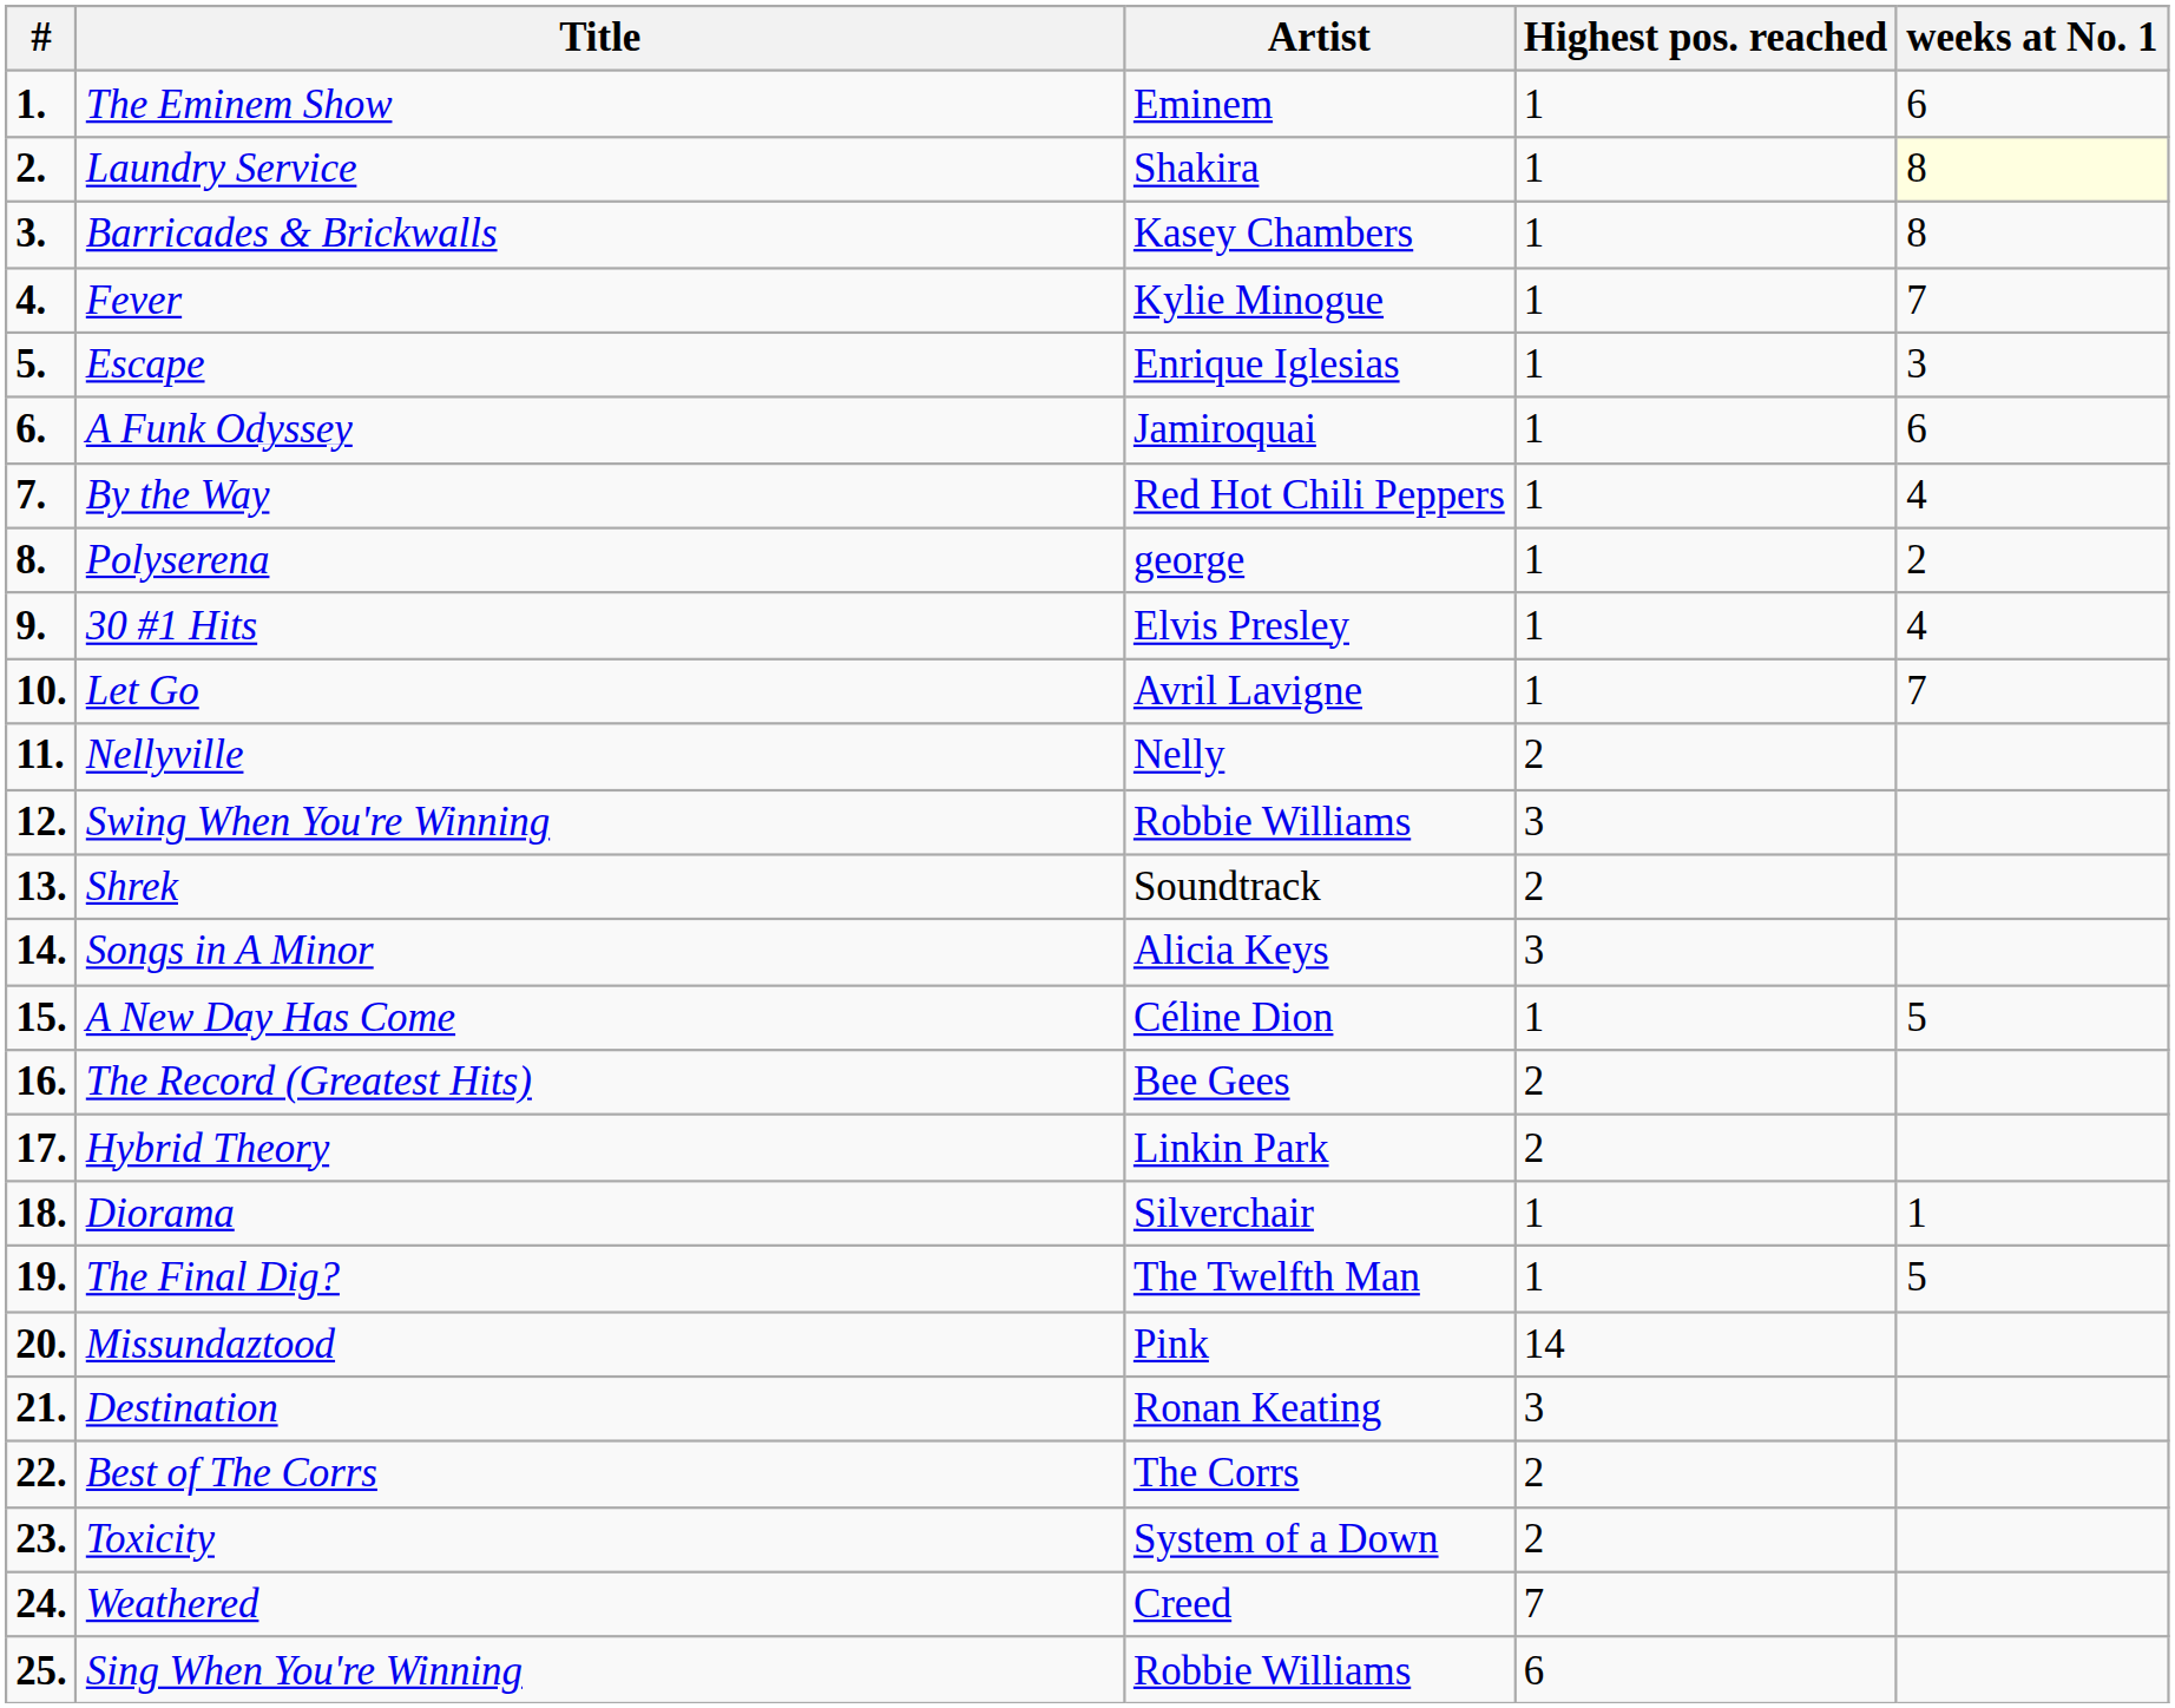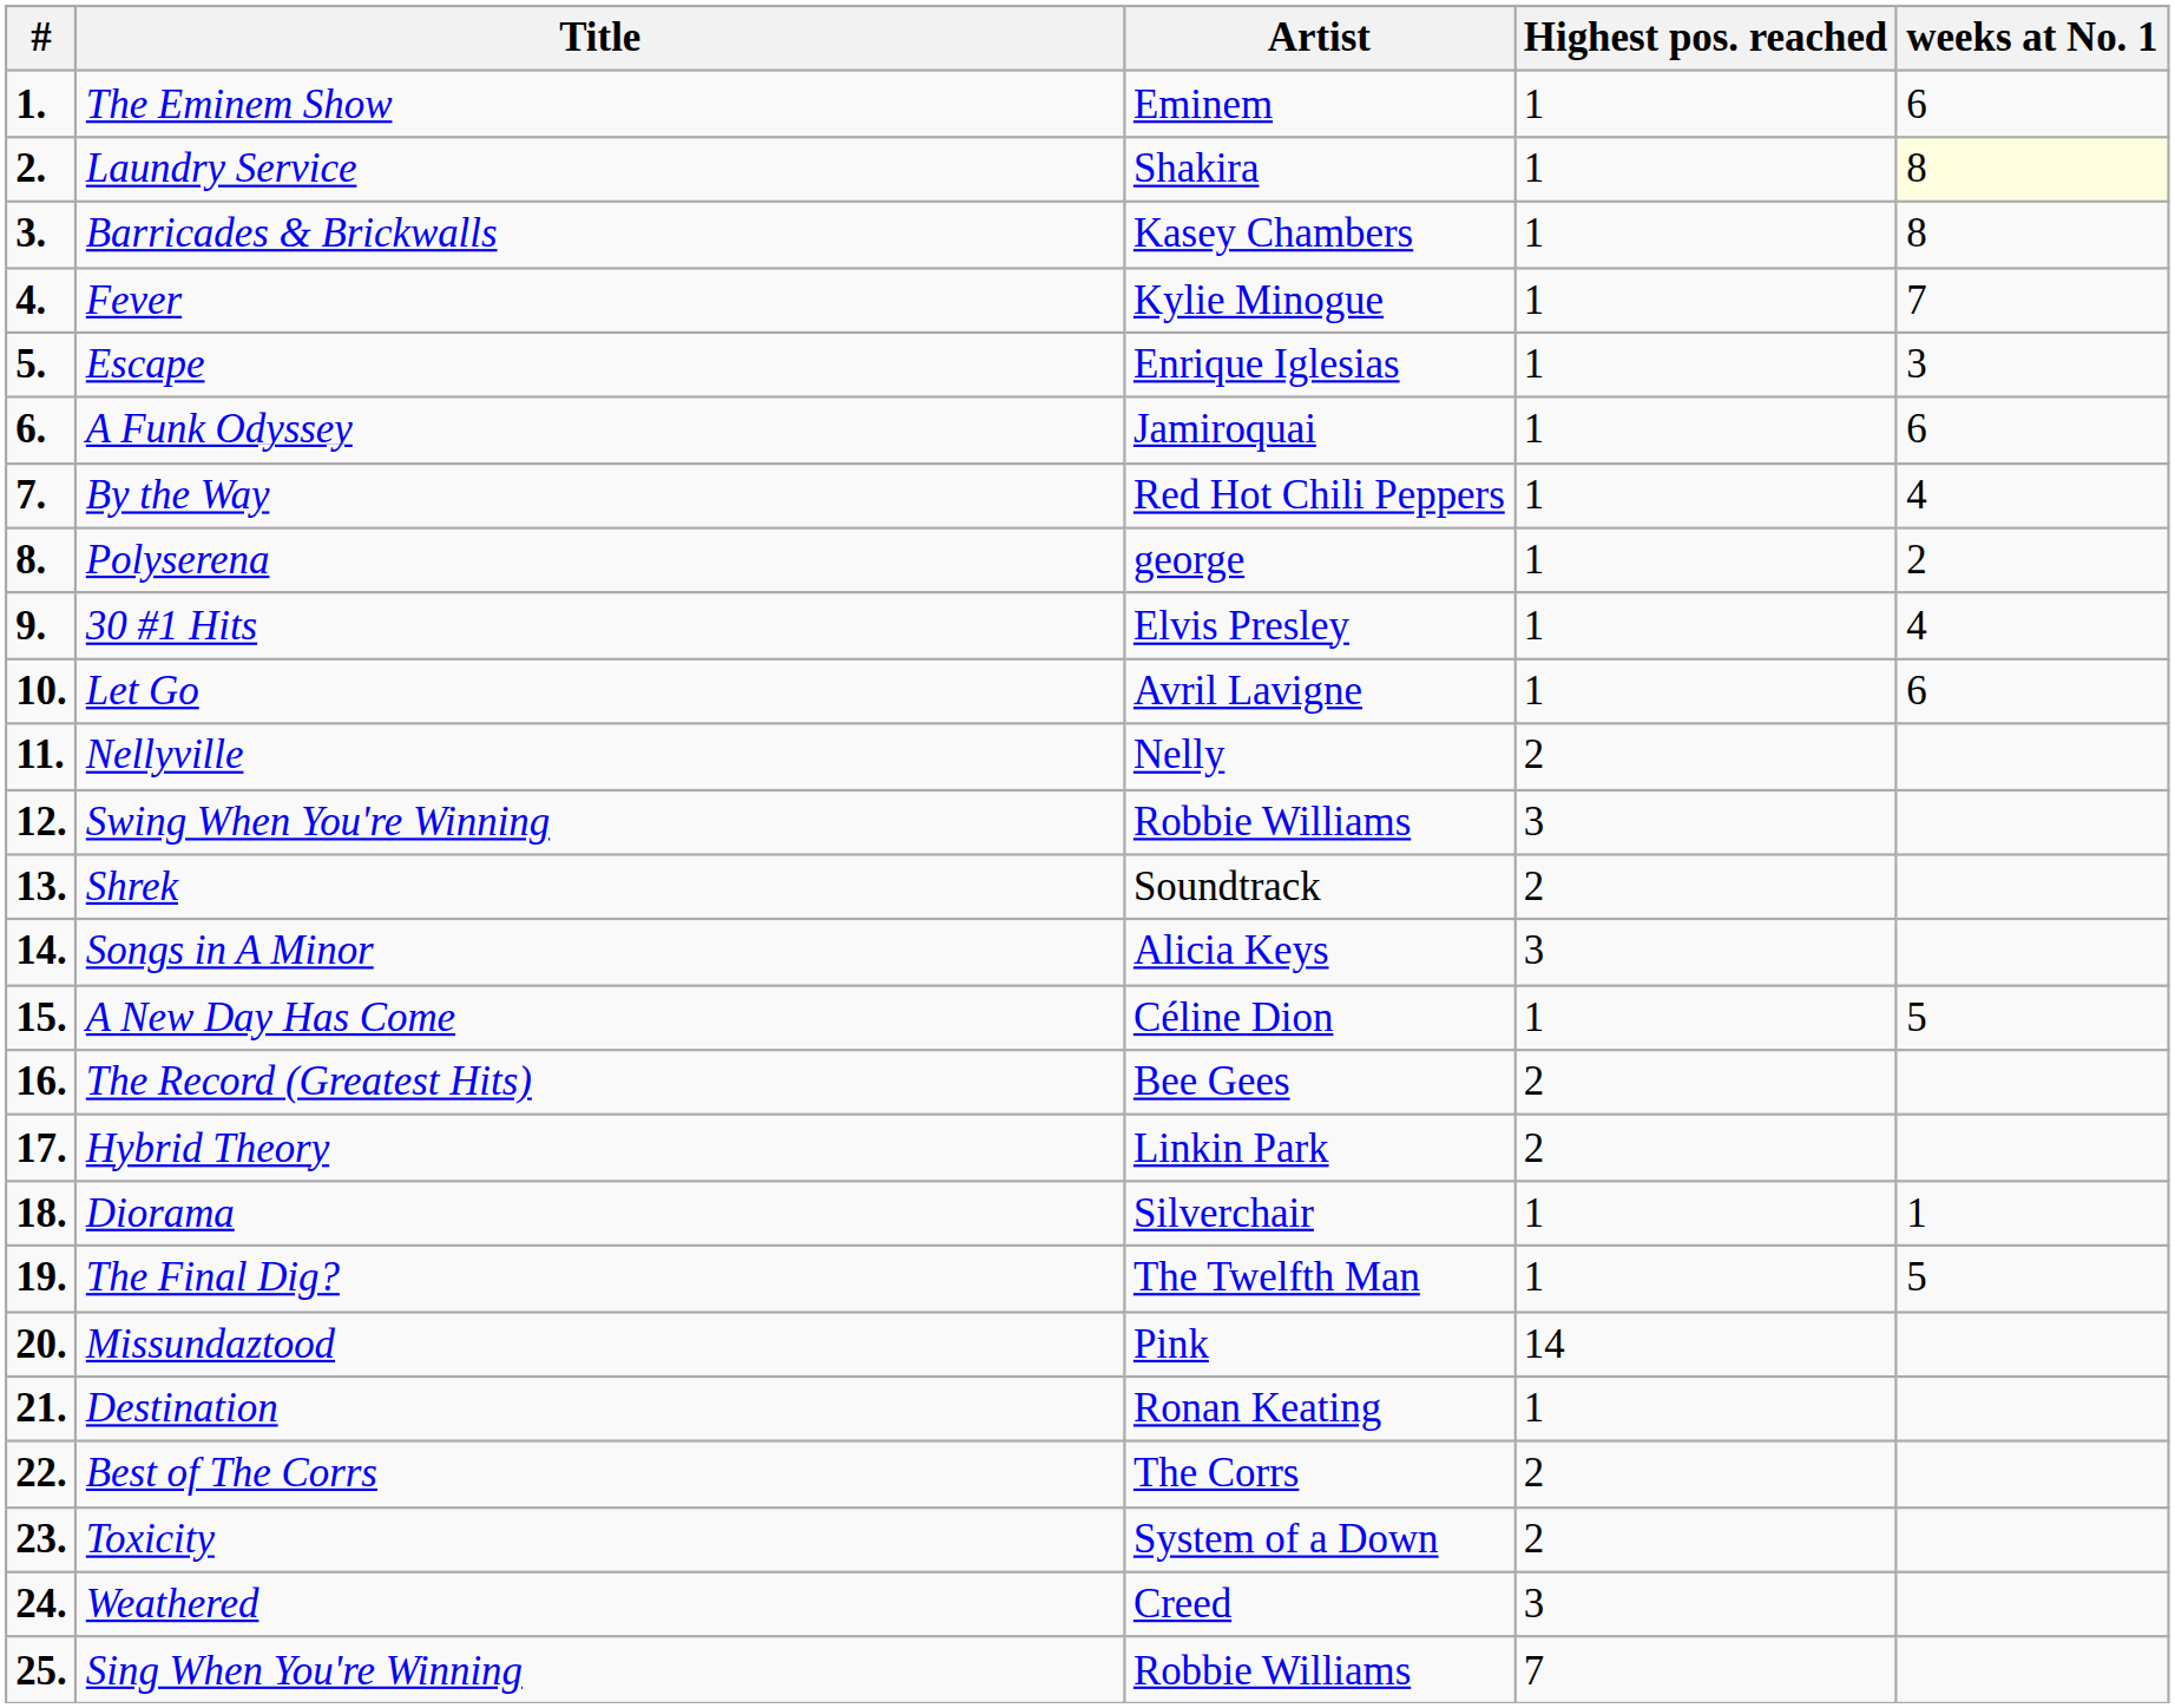 <table class="wikitable">
 <tr>
 <th>#</th>
 <th width="400">Title</th>
 <th>Artist</th>
 <th>Highest pos. reached</th>
 <th>weeks at No. 1</th>
 </tr>
 <tr>
 <td><strong>1.</strong></td>
 <td><em><a href='#'>The Eminem Show</a></em></td>
 <td><a href='#'>Eminem</a></td>
 <td>1</td>
 <td>6</td>
 </tr>
 <tr>
 <td><strong>2.</strong></td>
 <td><em><a href='#'>Laundry Service</a></em></td>
 <td><a href='#'>Shakira</a></td>
 <td>1</td>
 <td style="background: lightyellow;">8</td>
 </tr>
 <tr>
 <td><strong>3.</strong></td>
 <td><em><a href='#'>Barricades & Brickwalls</a></em></td>
 <td><a href='#'>Kasey Chambers</a></td>
 <td>1</td>
 <td>8</td>
 </tr>
 <tr>
 <td><strong>4.</strong></td>
 <td><em><a href='#'>Fever</a></em></td>
 <td><a href='#'>Kylie Minogue</a></td>
 <td>1</td>
 <td>7</td>
 </tr>
 <tr>
 <td><strong>5.</strong></td>
 <td><em><a href='#'>Escape</a></em></td>
 <td><a href='#'>Enrique Iglesias</a></td>
 <td>1</td>
 <td>3</td>
 </tr>
 <tr>
 <td><strong>6.</strong></td>
 <td><em><a href='#'>A Funk Odyssey</a></em></td>
 <td><a href='#'>Jamiroquai</a></td>
 <td>1</td>
 <td>6</td>
 </tr>
 <tr>
 <td><strong>7.</strong></td>
 <td><em><a href='#'>By the Way</a></em></td>
 <td><a href='#'>Red Hot Chili Peppers</a></td>
 <td>1</td>
 <td>4</td>
 </tr>
 <tr>
 <td><strong>8.</strong></td>
 <td><em><a href='#'>Polyserena</a></em></td>
 <td><a href='#'>george</a></td>
 <td>1</td>
 <td>2</td>
 </tr>
 <tr>
 <td><strong>9.</strong></td>
 <td><em><a href='#'>30 #1 Hits</a></em></td>
 <td><a href='#'>Elvis Presley</a></td>
 <td>1</td>
 <td>4</td>
 </tr>
 <tr>
 <td><strong>10.</strong></td>
 <td><em><a href='#'>Let Go</a></em></td>
 <td><a href='#'>Avril Lavigne</a></td>
 <td>1</td>
-<td>7</td>
+<td>6</td>
 </tr>
 <tr>
 <td><strong>11.</strong></td>
 <td><em><a href='#'>Nellyville</a></em></td>
 <td><a href='#'>Nelly</a></td>
 <td>2</td>
 <td></td>
 </tr>
 <tr>
 <td><strong>12.</strong></td>
 <td><em><a href='#'>Swing When You're Winning</a></em></td>
 <td><a href='#'>Robbie Williams</a></td>
 <td>3</td>
 <td></td>
 </tr>
 <tr>
 <td><strong>13.</strong></td>
 <td><em><a href='#'>Shrek</a></em></td>
 <td>Soundtrack</td>
 <td>2</td>
 <td></td>
 </tr>
 <tr>
 <td><strong>14.</strong></td>
 <td><em><a href='#'>Songs in A Minor</a></em></td>
 <td><a href='#'>Alicia Keys</a></td>
 <td>3</td>
 <td></td>
 </tr>
 <tr>
 <td><strong>15.</strong></td>
 <td><em><a href='#'>A New Day Has Come</a></em></td>
 <td><a href='#'>Céline Dion</a></td>
 <td>1</td>
 <td>5</td>
 </tr>
 <tr>
 <td><strong>16.</strong></td>
 <td><em><a href='#'>The Record (Greatest Hits)</a></em></td>
 <td><a href='#'>Bee Gees</a></td>
 <td>2</td>
 <td></td>
 </tr>
 <tr>
 <td><strong>17.</strong></td>
 <td><em><a href='#'>Hybrid Theory</a></em></td>
 <td><a href='#'>Linkin Park</a></td>
 <td>2</td>
 <td></td>
 </tr>
 <tr>
 <td><strong>18.</strong></td>
 <td><em><a href='#'>Diorama</a></em></td>
 <td><a href='#'>Silverchair</a></td>
 <td>1</td>
 <td>1</td>
 </tr>
 <tr>
 <td><strong>19.</strong></td>
 <td><em><a href='#'>The Final Dig?</a></em></td>
 <td><a href='#'>The Twelfth Man</a></td>
 <td>1</td>
 <td>5</td>
 </tr>
 <tr>
 <td><strong>20.</strong></td>
 <td><em><a href='#'>Missundaztood</a></em></td>
 <td><a href='#'>Pink</a></td>
 <td>14</td>
 <td></td>
 </tr>
 <tr>
 <td><strong>21.</strong></td>
 <td><em><a href='#'>Destination</a></em></td>
 <td><a href='#'>Ronan Keating</a></td>
-<td>3</td>
+<td>1</td>
 <td></td>
 </tr>
 <tr>
 <td><strong>22.</strong></td>
 <td><em><a href='#'>Best of The Corrs</a></em></td>
 <td><a href='#'>The Corrs</a></td>
 <td>2</td>
 <td></td>
 </tr>
 <tr>
 <td><strong>23.</strong></td>
 <td><em><a href='#'>Toxicity</a></em></td>
 <td><a href='#'>System of a Down</a></td>
 <td>2</td>
 <td></td>
 </tr>
 <tr>
 <td><strong>24.</strong></td>
 <td><em><a href='#'>Weathered</a></em></td>
 <td><a href='#'>Creed</a></td>
-<td>7</td>
+<td>3</td>
 <td></td>
 </tr>
 <tr>
 <td><strong>25.</strong></td>
 <td><em><a href='#'>Sing When You're Winning</a></em></td>
 <td><a href='#'>Robbie Williams</a></td>
-<td>6</td>
+<td>7</td>
 <td></td>
 </tr>
 </table>
